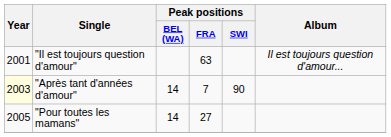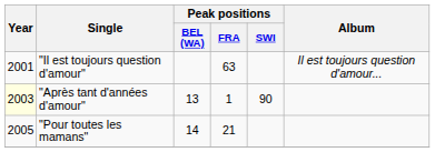 <table class="wikitable">
 <tr>
 <th align="center" rowspan="2" width="10">Year</th>
 <th align="center" rowspan="2" width="180">Single</th>
 <th align="center" colspan="3" width="30">Peak positions</th>
 <th align="center" rowspan="2" width="190">Album</th>
 </tr>
 <tr>
 <th scope="col" style="width:3em;font-size:90%;"><a href='#'>BEL<br>(WA)</a><br></th>
 <th scope="col" style="width:3em;font-size:90%;"><a href='#'>FRA</a><br></th>
 <th scope="col" style="width:3em;font-size:90%;"><a href='#'>SWI</a><br></th>
 </tr>
 <tr>
 <td align="center" rowspan="1">2001</td>
 <td>"Il est toujours question d'amour"</td>
 <td align="center"></td>
 <td align="center">63</td>
 <td align="center"></td>
 <td align="center"><em>Il est toujours question d'amour...</em></td>
 </tr>
 <tr>
 <td align="center" rowspan="1" style="background: lightyellow;">2003</td>
 <td>"Après tant d'années d'amour"</td>
-<td align="center">14</td>
-<td align="center">7</td>
+<td align="center">13</td>
+<td align="center">1</td>
 <td align="center">90</td>
 <td align="center"></td>
 </tr>
 <tr>
 <td align="center" rowspan="1">2005</td>
 <td>"Pour toutes les mamans"</td>
 <td align="center">14</td>
-<td align="center">27</td>
+<td align="center">21</td>
 <td align="center"></td>
 <td align="center"></td>
 </tr>
 <tr>
 </tr>
 </table>
